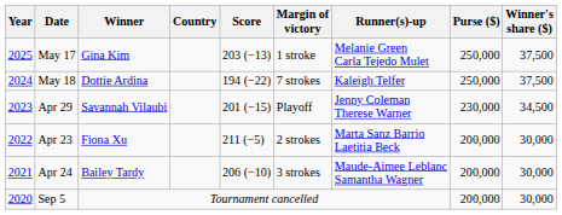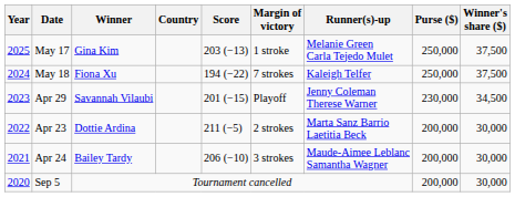 <table class="wikitable">
 <tr>
 <th>Year</th>
 <th>Date</th>
 <th>Winner</th>
 <th>Country</th>
 <th>Score</th>
 <th>Margin of<br>victory</th>
 <th>Runner(s)-up</th>
 <th>Purse ($)</th>
 <th>Winner's<br>share ($)</th>
 </tr>
 <tr>
 <td><a href='#'>2025</a></td>
 <td>May 17</td>
 <td><a href='#'>Gina Kim</a></td>
 <td></td>
 <td>203 (−13)</td>
 <td>1 stroke</td>
 <td> <a href='#'>Melanie Green</a><br> <a href='#'>Carla Tejedo Mulet</a></td>
 <td align=right>250,000</td>
 <td align=right>37,500</td>
 </tr>
 <tr>
 <td><a href='#'>2024</a></td>
 <td>May 18</td>
-<td><a href='#'>Dottie Ardina</a></td>
+<td><a href='#'>Fiona Xu</a></td>
 <td></td>
 <td>194 (−22)</td>
 <td>7 strokes</td>
 <td> <a href='#'>Kaleigh Telfer</a></td>
 <td align=right>250,000</td>
 <td align=right>37,500</td>
 </tr>
 <tr>
 <td><a href='#'>2023</a></td>
 <td>Apr 29</td>
 <td><a href='#'>Savannah Vilaubi</a></td>
 <td></td>
 <td>201 (−15)</td>
 <td>Playoff</td>
 <td> <a href='#'>Jenny Coleman</a><br> <a href='#'>Therese Warner</a></td>
 <td align=right>230,000</td>
 <td align=right>34,500</td>
 </tr>
 <tr>
 <td><a href='#'>2022</a></td>
 <td>Apr 23</td>
-<td><a href='#'>Fiona Xu</a></td>
+<td><a href='#'>Dottie Ardina</a></td>
 <td></td>
 <td>211 (−5)</td>
 <td>2 strokes</td>
 <td> <a href='#'>Marta Sanz Barrio</a><br> <a href='#'>Laetitia Beck</a></td>
 <td align=right>200,000</td>
 <td align=right>30,000</td>
 </tr>
 <tr>
 <td><a href='#'>2021</a></td>
 <td>Apr 24</td>
 <td><a href='#'>Bailey Tardy</a></td>
 <td></td>
 <td>206 (−10)</td>
 <td>3 strokes</td>
 <td> <a href='#'>Maude-Aimee Leblanc</a><br> <a href='#'>Samantha Wagner</a></td>
 <td align=right>200,000</td>
 <td align=right>30,000</td>
 </tr>
 <tr>
 <td><a href='#'>2020</a></td>
 <td>Sep 5</td>
 <td colspan=5 align=center><em>Tournament cancelled</em></td>
 <td 200,000 align=right>200,000</td>
 <td align=right>30,000</td>
 </tr>
 </table>
